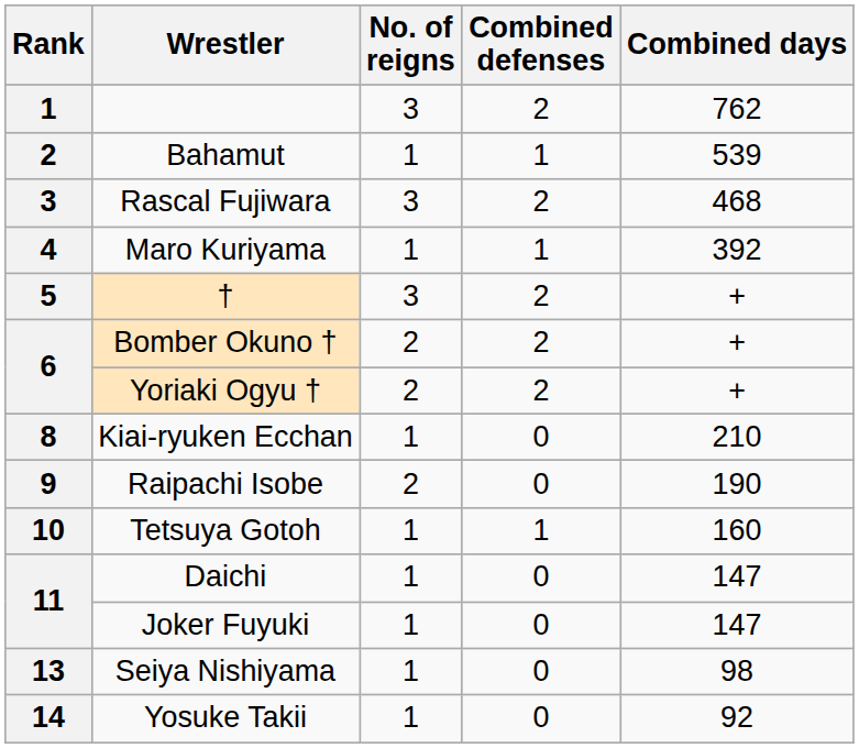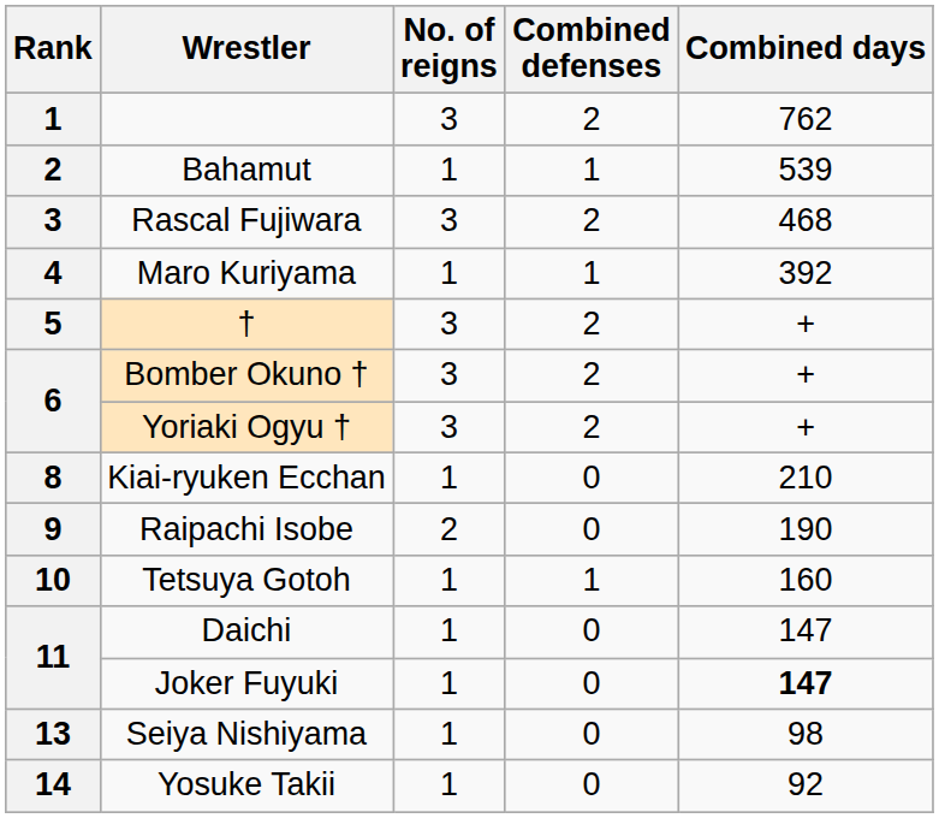 <table class="wikitable sortable" style="text-align:center;">
 <tr>
 <th>Rank</th>
 <th>Wrestler</th>
 <th>No. of<br>reigns</th>
 <th>Combined<br>defenses</th>
 <th>Combined days</th>
 </tr>
 <tr>
 <th>1</th>
 <td></td>
 <td>3</td>
 <td>2</td>
 <td>762</td>
 </tr>
 <tr>
 <th>2</th>
 <td>Bahamut</td>
 <td>1</td>
 <td>1</td>
 <td>539</td>
 </tr>
 <tr>
 <th>3</th>
 <td>Rascal Fujiwara</td>
 <td>3</td>
 <td>2</td>
 <td>468</td>
 </tr>
 <tr>
 <th>4</th>
 <td>Maro Kuriyama</td>
 <td>1</td>
 <td>1</td>
 <td>392</td>
 </tr>
 <tr>
 <th>5</th>
 <td style="background-color: #ffe6bd"> †</td>
 <td>3</td>
 <td>2</td>
 <td>+</td>
 </tr>
 <tr>
 <th rowspan=2>6</th>
 <td style="background-color: #ffe6bd">Bomber Okuno †</td>
-<td>2</td>
+<td>3</td>
 <td>2</td>
 <td>+</td>
 </tr>
 <tr>
 <td style="background-color: #ffe6bd">Yoriaki Ogyu †</td>
-<td>2</td>
+<td>3</td>
 <td>2</td>
 <td>+</td>
 </tr>
 <tr>
 <th>8</th>
 <td>Kiai-ryuken Ecchan</td>
 <td>1</td>
 <td>0</td>
 <td>210</td>
 </tr>
 <tr>
 <th>9</th>
 <td>Raipachi Isobe</td>
 <td>2</td>
 <td>0</td>
 <td>190</td>
 </tr>
 <tr>
 <th>10</th>
 <td>Tetsuya Gotoh</td>
 <td>1</td>
 <td>1</td>
 <td>160</td>
 </tr>
 <tr>
 <th rowspan=2>11</th>
 <td>Daichi</td>
 <td>1</td>
 <td>0</td>
 <td>147</td>
 </tr>
 <tr>
 <td>Joker Fuyuki</td>
 <td>1</td>
 <td>0</td>
-<td>147</td>
+<td><strong>147</strong></td>
 </tr>
 <tr>
 <th>13</th>
 <td>Seiya Nishiyama</td>
 <td>1</td>
 <td>0</td>
 <td>98</td>
 </tr>
 <tr>
 <th>14</th>
 <td>Yosuke Takii</td>
 <td>1</td>
 <td>0</td>
 <td>92</td>
 </tr>
 </table>
